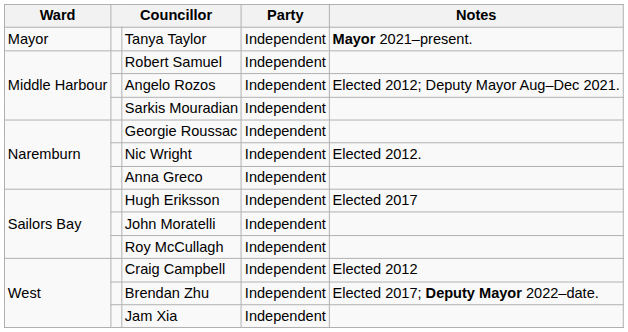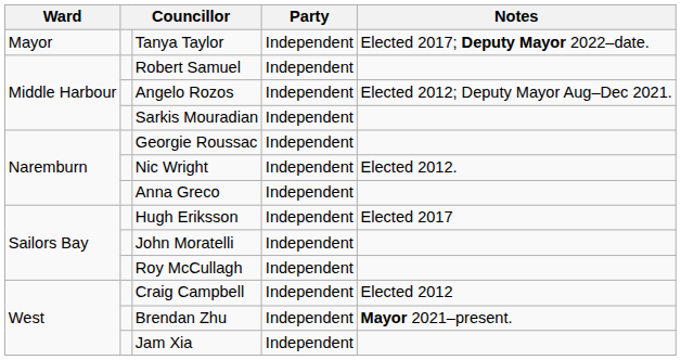 <table class="wikitable">
 <tr>
 <th>Ward</th>
 <th colspan="2">Councillor</th>
 <th>Party</th>
 <th>Notes</th>
 </tr>
 <tr>
 <td>Mayor</td>
 <td> </td>
 <td>Tanya Taylor</td>
 <td>Independent</td>
-<td><strong>Mayor</strong> 2021–present.</td>
+<td>Elected 2017; <strong>Deputy Mayor</strong> 2022–date.</td>
 </tr>
 <tr>
 <td rowspan="3">Middle Harbour</td>
 <td> </td>
 <td>Robert Samuel</td>
 <td>Independent</td>
 <td></td>
 </tr>
 <tr>
 <td> </td>
 <td>Angelo Rozos</td>
 <td>Independent</td>
 <td>Elected 2012; Deputy Mayor Aug–Dec 2021.</td>
 </tr>
 <tr>
 <td> </td>
 <td>Sarkis Mouradian</td>
 <td>Independent</td>
 <td></td>
 </tr>
 <tr>
 <td rowspan="3">Naremburn</td>
 <td> </td>
 <td>Georgie Roussac</td>
 <td>Independent</td>
 <td></td>
 </tr>
 <tr>
 <td> </td>
 <td>Nic Wright</td>
 <td>Independent</td>
 <td>Elected 2012.</td>
 </tr>
 <tr>
 <td> </td>
 <td>Anna Greco</td>
 <td>Independent</td>
 <td></td>
 </tr>
 <tr>
 <td rowspan="3">Sailors Bay</td>
 <td> </td>
 <td>Hugh Eriksson</td>
 <td>Independent</td>
 <td>Elected 2017</td>
 </tr>
 <tr>
 <td> </td>
 <td>John Moratelli</td>
 <td>Independent</td>
 <td></td>
 </tr>
 <tr>
 <td> </td>
 <td>Roy McCullagh</td>
 <td>Independent</td>
 <td></td>
 </tr>
 <tr>
 <td rowspan="3">West</td>
 <td> </td>
 <td>Craig Campbell</td>
 <td>Independent</td>
 <td>Elected 2012</td>
 </tr>
 <tr>
 <td> </td>
 <td>Brendan Zhu</td>
 <td>Independent</td>
-<td>Elected 2017; <strong>Deputy Mayor</strong> 2022–date.</td>
+<td><strong>Mayor</strong> 2021–present.</td>
 </tr>
 <tr>
 <td> </td>
 <td>Jam Xia</td>
 <td>Independent</td>
 <td></td>
 </tr>
 </table>
